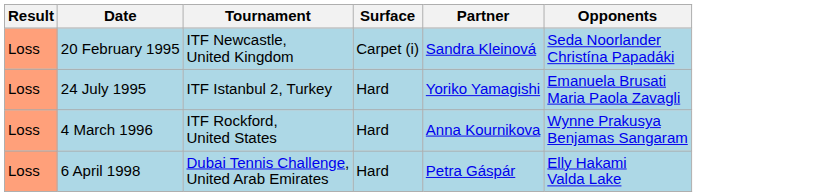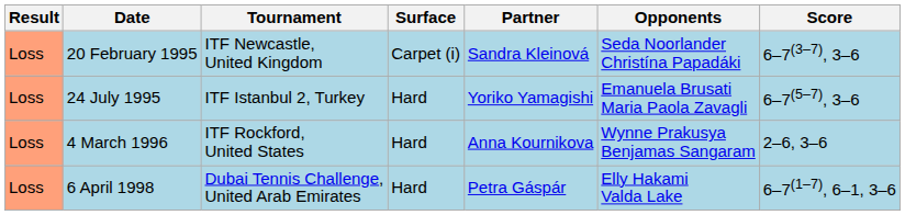 <table class="sortable wikitable">
 <tr>
 <th>Result</th>
 <th>Date</th>
 <th>Tournament</th>
 <th>Surface</th>
 <th>Partner</th>
 <th>Opponents</th>
+<th class="unsortable">Score</th>
 </tr>
 <tr style="background:lightblue;">
 <td style="background:#ffa07a;">Loss</td>
 <td>20 February 1995</td>
 <td>ITF Newcastle,<br> United Kingdom</td>
 <td>Carpet (i)</td>
 <td> <a href='#'>Sandra Kleinová</a></td>
 <td> <a href='#'>Seda Noorlander</a> <br>  <a href='#'>Christína Papadáki</a></td>
+<td>6–7<sup>(3–7)</sup>, 3–6</td>
 </tr>
 <tr style="background:lightblue;">
 <td style="background:#ffa07a;">Loss</td>
 <td>24 July 1995</td>
 <td>ITF Istanbul 2, Turkey</td>
 <td>Hard</td>
 <td> <a href='#'>Yoriko Yamagishi</a></td>
 <td> <a href='#'>Emanuela Brusati</a> <br>  <a href='#'>Maria Paola Zavagli</a></td>
+<td>6–7<sup>(5–7)</sup>, 3–6</td>
 </tr>
 <tr style="background:lightblue;">
 <td style="background:#ffa07a;">Loss</td>
 <td>4 March 1996</td>
 <td>ITF Rockford,<br> United States</td>
 <td>Hard</td>
 <td> <a href='#'>Anna Kournikova</a></td>
 <td> <a href='#'>Wynne Prakusya</a> <br>  <a href='#'>Benjamas Sangaram</a></td>
+<td>2–6, 3–6</td>
 </tr>
 <tr style="background:lightblue;">
 <td style="background:#ffa07a;">Loss</td>
 <td>6 April 1998</td>
 <td><a href='#'>Dubai Tennis Challenge</a>,<br> United Arab Emirates</td>
 <td>Hard</td>
 <td> <a href='#'>Petra Gáspár</a></td>
 <td> <a href='#'>Elly Hakami</a> <br>  <a href='#'>Valda Lake</a></td>
+<td>6–7<sup>(1–7)</sup>, 6–1, 3–6</td>
 </tr>
 </table>
